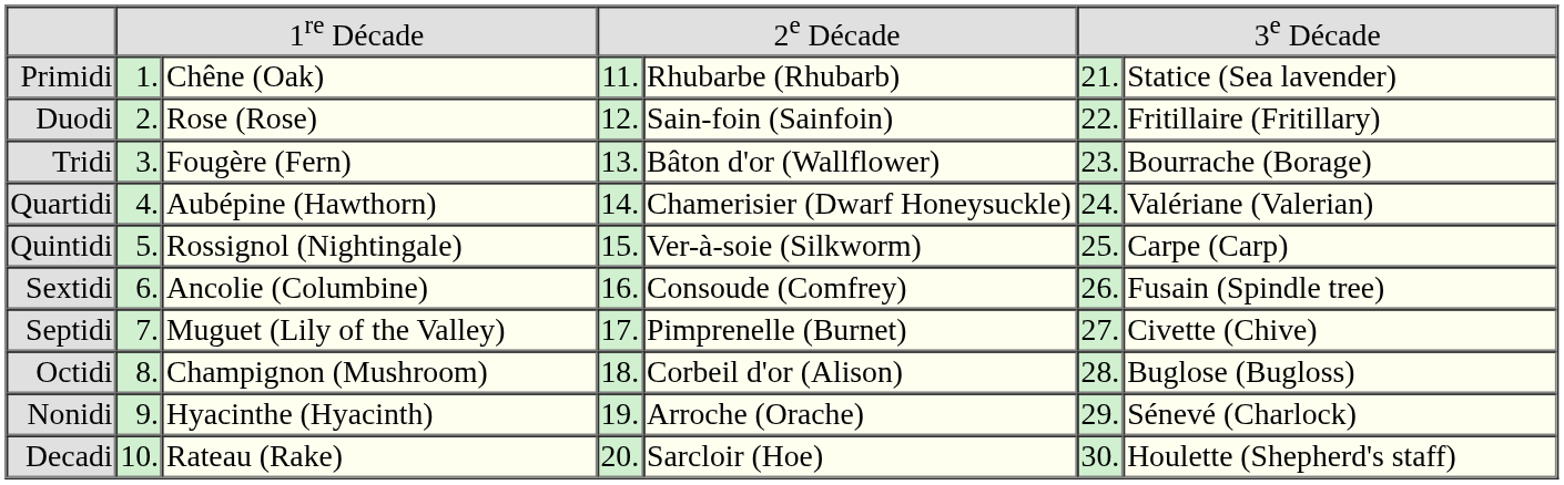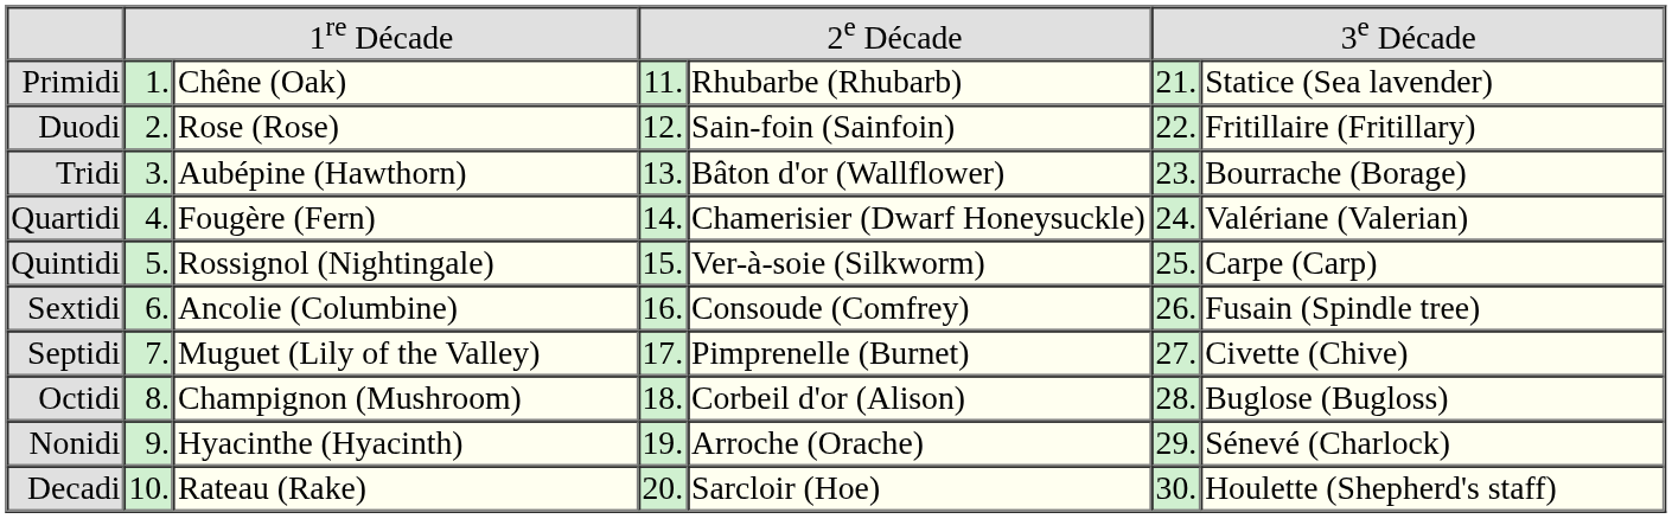 <table border="1" cellspacing="0" cellpadding="1">
 <tr bgcolor=#e0e0e0>
 <td ALIGN="right"> </td>
 <td ALIGN="center" colspan=2>1<sup>re</sup> Décade</td>
 <td ALIGN="center" colspan=2>2<sup>e</sup> Décade</td>
 <td ALIGN="center" colspan=2>3<sup>e</sup> Décade</td>
 </tr>
 <tr>
 <td ALIGN="right" bgcolor=#e0e0e0>Primidi</td>
 <td ALIGN="right" bgcolor=#d0f0d0>1.</td>
 <td ALIGN="left"  bgcolor=#fffff0>Chêne (Oak)</td>
 <td ALIGN="right" bgcolor=#d0f0d0>11.</td>
 <td ALIGN="left"  bgcolor=#fffff0 width=28%>Rhubarbe (Rhubarb)</td>
 <td ALIGN="right" bgcolor=#d0f0d0>21.</td>
 <td ALIGN="left"  bgcolor=#fffff0 width=28%>Statice (Sea lavender)</td>
 </tr>
 <tr>
 <td ALIGN="right" bgcolor=#e0e0e0>Duodi</td>
 <td ALIGN="right" bgcolor=#d0f0d0>2.</td>
 <td ALIGN="left"  bgcolor=#fffff0 width=28%>Rose (Rose)</td>
 <td ALIGN="right" bgcolor=#d0f0d0>12.</td>
 <td ALIGN="left"  bgcolor=#fffff0>Sain-foin (Sainfoin)</td>
 <td ALIGN="right" bgcolor=#d0f0d0>22.</td>
 <td ALIGN="left"  bgcolor=#fffff0>Fritillaire (Fritillary)</td>
 </tr>
 <tr>
 <td ALIGN="right" bgcolor=#e0e0e0>Tridi</td>
 <td ALIGN="right" bgcolor=#d0f0d0>3.</td>
-<td ALIGN="left"  bgcolor=#fffff0>Fougère (Fern)</td>
+<td ALIGN="left"  bgcolor=#fffff0>Aubépine (Hawthorn)</td>
 <td ALIGN="right" bgcolor=#d0f0d0>13.</td>
 <td ALIGN="left"  bgcolor=#fffff0>Bâton d'or (Wallflower)</td>
 <td ALIGN="right" bgcolor=#d0f0d0>23.</td>
 <td ALIGN="left"  bgcolor=#fffff0>Bourrache (Borage)</td>
 </tr>
 <tr>
 <td ALIGN="right" bgcolor=#e0e0e0>Quartidi</td>
 <td ALIGN="right" bgcolor=#d0f0d0>4.</td>
-<td ALIGN="left"  bgcolor=#fffff0>Aubépine (Hawthorn)</td>
+<td ALIGN="left"  bgcolor=#fffff0>Fougère (Fern)</td>
 <td ALIGN="right" bgcolor=#d0f0d0>14.</td>
 <td ALIGN="left"  bgcolor=#fffff0>Chamerisier (Dwarf Honeysuckle)</td>
 <td ALIGN="right" bgcolor=#d0f0d0>24.</td>
 <td ALIGN="left"  bgcolor=#fffff0>Valériane (Valerian)</td>
 </tr>
 <tr>
 <td ALIGN="right" bgcolor=#e0e0e0><span>Quintidi</span></td>
 <td ALIGN="right" bgcolor=#d0f0d0><span> 5.</span></td>
 <td ALIGN="left"  bgcolor=#fffff0><span>Rossignol (Nightingale)</span></td>
 <td ALIGN="right" bgcolor=#d0f0d0><span>15.</span></td>
 <td ALIGN="left"  bgcolor=#fffff0><span>Ver-à-soie (Silkworm)</span></td>
 <td ALIGN="right" bgcolor=#d0f0d0><span>25.</span></td>
 <td ALIGN="left"  bgcolor=#fffff0><span>Carpe (Carp)</span></td>
 </tr>
 <tr>
 <td ALIGN="right" bgcolor=#e0e0e0>Sextidi</td>
 <td ALIGN="right" bgcolor=#d0f0d0>6.</td>
 <td ALIGN="left"  bgcolor=#fffff0>Ancolie (Columbine)</td>
 <td ALIGN="right" bgcolor=#d0f0d0>16.</td>
 <td ALIGN="left"  bgcolor=#fffff0>Consoude (Comfrey)</td>
 <td ALIGN="right" bgcolor=#d0f0d0>26.</td>
 <td ALIGN="left"  bgcolor=#fffff0>Fusain (Spindle tree)</td>
 </tr>
 <tr>
 <td ALIGN="right" bgcolor=#e0e0e0>Septidi</td>
 <td ALIGN="right" bgcolor=#d0f0d0>7.</td>
 <td ALIGN="left"  bgcolor=#fffff0>Muguet (Lily of the Valley)</td>
 <td ALIGN="right" bgcolor=#d0f0d0>17.</td>
 <td ALIGN="left"  bgcolor=#fffff0>Pimprenelle (Burnet)</td>
 <td ALIGN="right" bgcolor=#d0f0d0>27.</td>
 <td ALIGN="left"  bgcolor=#fffff0>Civette (Chive)</td>
 </tr>
 <tr>
 <td ALIGN="right" bgcolor=#e0e0e0>Octidi</td>
 <td ALIGN="right" bgcolor=#d0f0d0>8.</td>
 <td ALIGN="left"  bgcolor=#fffff0>Champignon (Mushroom)</td>
 <td ALIGN="right" bgcolor=#d0f0d0>18.</td>
 <td ALIGN="left"  bgcolor=#fffff0>Corbeil d'or (Alison)</td>
 <td ALIGN="right" bgcolor=#d0f0d0>28.</td>
 <td ALIGN="left"  bgcolor=#fffff0>Buglose (Bugloss)</td>
 </tr>
 <tr>
 <td ALIGN="right" bgcolor=#e0e0e0>Nonidi</td>
 <td ALIGN="right" bgcolor=#d0f0d0>9.</td>
 <td ALIGN="left"  bgcolor=#fffff0>Hyacinthe (Hyacinth)</td>
 <td ALIGN="right" bgcolor=#d0f0d0>19.</td>
 <td ALIGN="left"  bgcolor=#fffff0>Arroche (Orache)</td>
 <td ALIGN="right" bgcolor=#d0f0d0>29.</td>
 <td ALIGN="left"  bgcolor=#fffff0>Sénevé (Charlock)</td>
 </tr>
 <tr>
 <td ALIGN="right" bgcolor=#e0e0e0><span>Decadi</span></td>
 <td ALIGN="right" bgcolor=#d0f0d0><span>10.</span></td>
 <td ALIGN="left"  bgcolor=#fffff0><span>Rateau (Rake)</span></td>
 <td ALIGN="right" bgcolor=#d0f0d0><span>20.</span></td>
 <td ALIGN="left"  bgcolor=#fffff0><span>Sarcloir (Hoe)</span></td>
 <td ALIGN="right" bgcolor=#d0f0d0><span>30.</span></td>
 <td ALIGN="left"  bgcolor=#fffff0><span>Houlette (Shepherd's staff)</span></td>
 </tr>
 </table>
